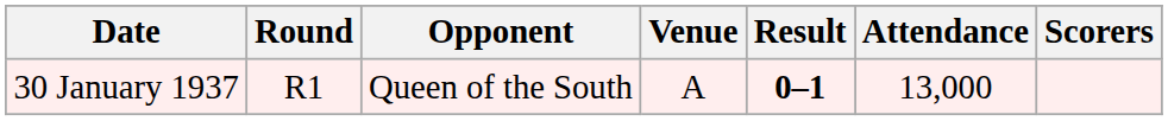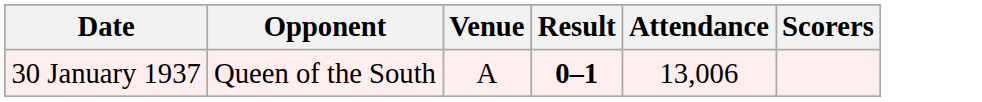 <table class="wikitable sortable" style="font-size:100%; text-align:center">
 <tr>
 <th>Date</th>
-<th>Round</th>
 <th>Opponent</th>
 <th>Venue</th>
 <th>Result</th>
 <th>Attendance</th>
 <th>Scorers</th>
 </tr>
 <tr bgcolor = "#FFEEEE">
 <td>30 January 1937</td>
-<td>R1</td>
 <td>Queen of the South</td>
 <td>A</td>
 <td><strong>0–1</strong></td>
-<td>13,000</td>
+<td>13,006</td>
 <td></td>
 </tr>
 </table>
